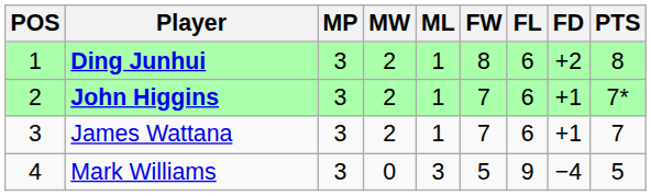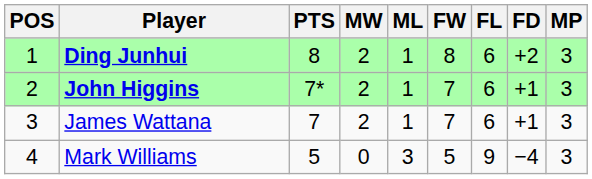 <table class="wikitable" style="text-align: center;">
 <tr>
 <th width=20>POS</th>
 <th width=165>Player</th>
-<th width=20>MP</th>
+<th width=20>PTS</th>
 <th width=20>MW</th>
 <th width=20>ML</th>
 <th width=20>FW</th>
 <th width=20>FL</th>
 <th width=20>FD</th>
-<th width=20>PTS</th>
+<th width=20>MP</th>
 </tr>
 <tr style="background:#aaffaa;">
 <td>1</td>
 <td style="text-align:left;"> <strong><a href='#'>Ding Junhui</a></strong></td>
-<td>3</td>
+<td>8</td>
 <td>2</td>
 <td>1</td>
 <td>8</td>
 <td>6</td>
 <td>+2</td>
-<td>8</td>
+<td>3</td>
 </tr>
 <tr style="background:#aaffaa;">
 <td>2</td>
 <td style="text-align:left;"> <strong><a href='#'>John Higgins</a></strong></td>
-<td>3</td>
+<td>7*</td>
 <td>2</td>
 <td>1</td>
 <td>7</td>
 <td>6</td>
 <td>+1</td>
-<td>7*</td>
+<td>3</td>
 </tr>
 <tr>
 <td>3</td>
 <td style="text-align:left;"> <a href='#'>James Wattana</a></td>
-<td>3</td>
+<td>7</td>
 <td>2</td>
 <td>1</td>
 <td>7</td>
 <td>6</td>
 <td>+1</td>
-<td>7</td>
+<td>3</td>
 </tr>
 <tr>
 <td>4</td>
 <td style="text-align:left;"> <a href='#'>Mark Williams</a></td>
-<td>3</td>
+<td>5</td>
 <td>0</td>
 <td>3</td>
 <td>5</td>
 <td>9</td>
 <td>−4</td>
-<td>5</td>
+<td>3</td>
 </tr>
 </table>
